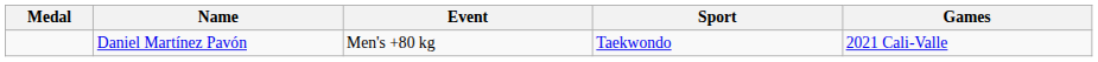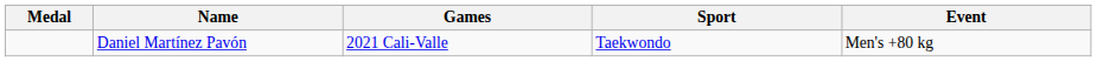 <table class="sortable wikitable">
 <tr>
 <th style="width:5em">Medal</th>
 <th style="width:15em">Name</th>
+<th style="width:15em">Games</th>
+<th style="width:15em">Sport</th>
 <th style="width:15em">Event</th>
-<th style="width:15em">Sport</th>
-<th style="width:15em">Games</th>
 </tr>
 <tr>
 <td></td>
 <td><a href='#'>Daniel Martínez Pavón</a></td>
+<td><a href='#'>2021 Cali-Valle</a></td>
+<td> <a href='#'>Taekwondo</a></td>
 <td>Men's +80 kg</td>
-<td> <a href='#'>Taekwondo</a></td>
-<td><a href='#'>2021 Cali-Valle</a></td>
 </tr>
 </table>
